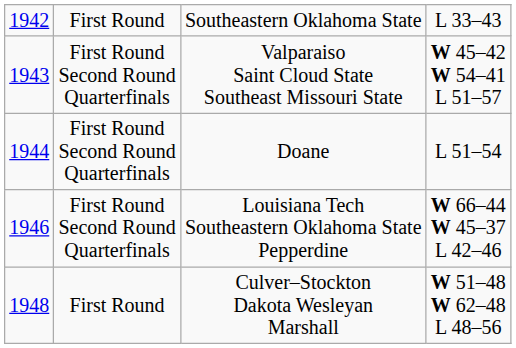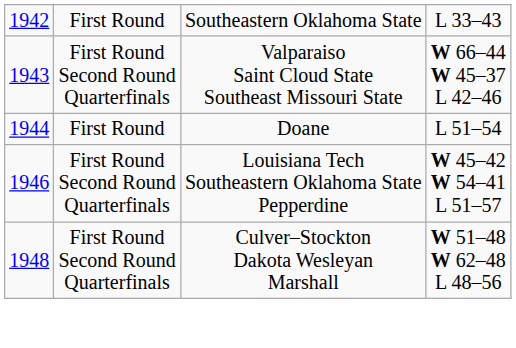 <table class=wikitable style="text-align:center">
 <tr>
 <td><a href='#'>1942</a></td>
 <td>First Round</td>
 <td>Southeastern Oklahoma State</td>
 <td>L 33–43</td>
 </tr>
 <tr>
 <td><a href='#'>1943</a></td>
 <td>First Round<br>Second Round<br>Quarterfinals</td>
 <td>Valparaiso<br>Saint Cloud State<br>Southeast Missouri State</td>
-<td><strong>W</strong> 45–42<br><strong>W</strong> 54–41<br>L 51–57</td>
+<td><strong>W</strong> 66–44<br><strong>W</strong> 45–37<br>L 42–46</td>
 </tr>
 <tr>
 <td><a href='#'>1944</a></td>
-<td>First Round<br>Second Round<br>Quarterfinals</td>
+<td>First Round</td>
 <td>Doane</td>
 <td>L 51–54</td>
 </tr>
 <tr>
 <td><a href='#'>1946</a></td>
 <td>First Round<br>Second Round<br>Quarterfinals</td>
 <td>Louisiana Tech<br>Southeastern Oklahoma State<br>Pepperdine</td>
-<td><strong>W</strong> 66–44<br><strong>W</strong> 45–37<br>L 42–46</td>
+<td><strong>W</strong> 45–42<br><strong>W</strong> 54–41<br>L 51–57</td>
 </tr>
 <tr>
 <td><a href='#'>1948</a></td>
-<td>First Round</td>
+<td>First Round<br>Second Round<br>Quarterfinals</td>
 <td>Culver–Stockton<br>Dakota Wesleyan<br>Marshall</td>
 <td><strong>W</strong> 51–48<br><strong>W</strong> 62–48<br>L 48–56</td>
 </tr>
 </table>
